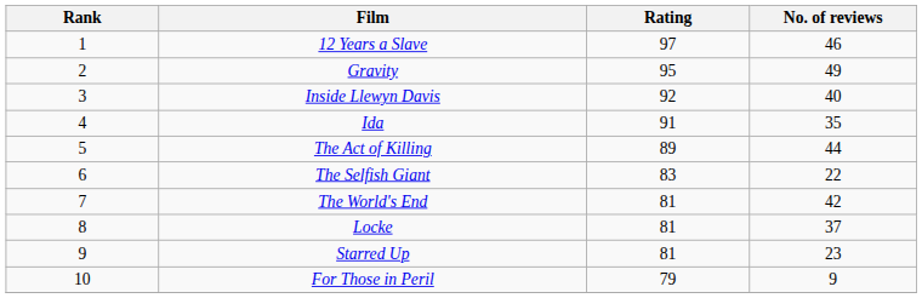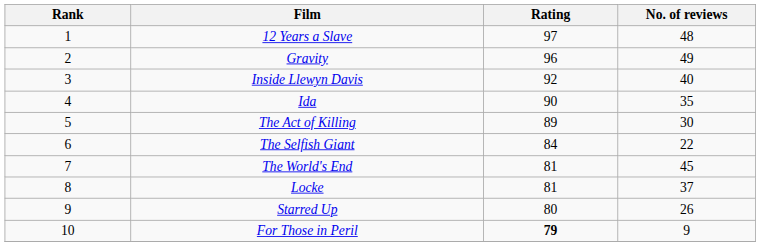 <table class="wikitable sortable plainrowheaders" width="70%" style="text-align:center; margin: 1em auto 1em auto;">
 <tr>
 <th width=5%>Rank</th>
 <th width=14%>Film</th>
 <th width=5%>Rating</th>
 <th width=5%>No. of reviews</th>
 </tr>
 <tr>
 <td>1</td>
 <td><em><a href='#'>12 Years a Slave</a></em></td>
 <td>97</td>
-<td>46</td>
+<td>48</td>
 </tr>
 <tr>
 <td>2</td>
 <td><em><a href='#'>Gravity</a></em></td>
-<td>95</td>
+<td>96</td>
 <td>49</td>
 </tr>
 <tr>
 <td>3</td>
 <td><em><a href='#'>Inside Llewyn Davis</a></em></td>
 <td>92</td>
 <td>40</td>
 </tr>
 <tr>
 <td>4</td>
 <td><em><a href='#'>Ida</a></em></td>
-<td>91</td>
+<td>90</td>
 <td>35</td>
 </tr>
 <tr>
 <td>5</td>
 <td><em><a href='#'>The Act of Killing</a></em></td>
 <td>89</td>
-<td>44</td>
+<td>30</td>
 </tr>
 <tr>
 <td>6</td>
 <td><em><a href='#'>The Selfish Giant</a></em></td>
-<td>83</td>
+<td>84</td>
 <td>22</td>
 </tr>
 <tr>
 <td>7</td>
 <td><em><a href='#'>The World's End</a></em></td>
 <td>81</td>
-<td>42</td>
+<td>45</td>
 </tr>
 <tr>
 <td>8</td>
 <td><em><a href='#'>Locke</a></em></td>
 <td>81</td>
 <td>37</td>
 </tr>
 <tr>
 <td>9</td>
 <td><em><a href='#'>Starred Up</a></em></td>
-<td>81</td>
-<td>23</td>
+<td>80</td>
+<td>26</td>
 </tr>
 <tr>
 <td>10</td>
 <td><em><a href='#'>For Those in Peril</a></em></td>
-<td>79</td>
+<td><strong>79</strong></td>
 <td>9</td>
 </tr>
 <tr>
 </tr>
 </table>
